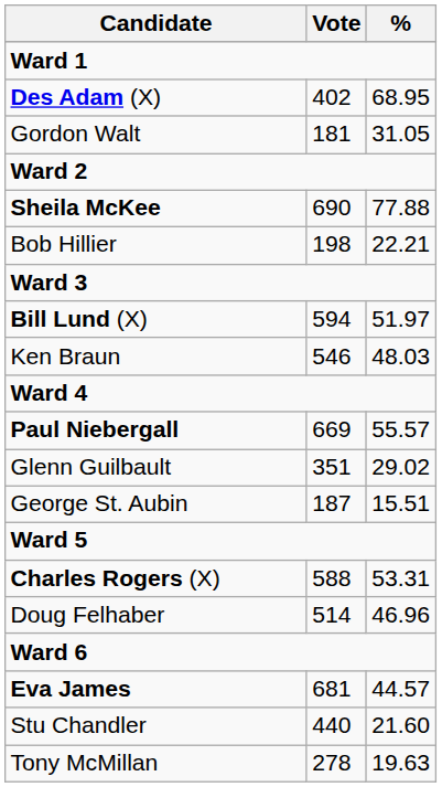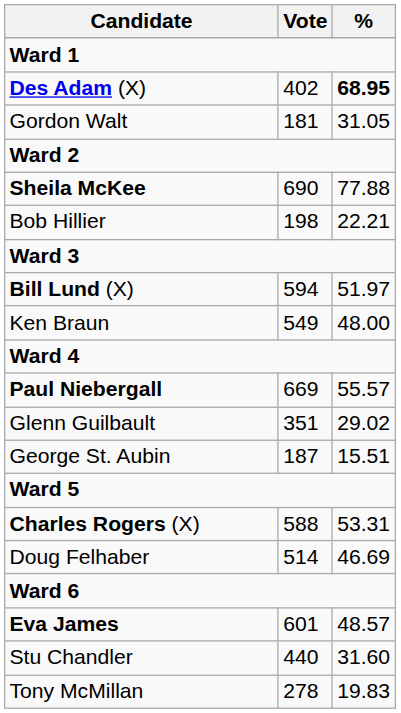 <table class="wikitable">
 <tr>
 <th bgcolor="#DDDDFF" width="200px">Candidate</th>
 <th bgcolor="#DDDDFF">Vote</th>
 <th bgcolor="#DDDDFF">%</th>
 </tr>
 <tr>
 </tr>
 <tr>
 <td colspan="4"><strong>Ward 1 </strong></td>
 </tr>
 <tr>
 <td><strong><a href='#'>Des Adam</a></strong> (X)</td>
 <td>402</td>
-<td>68.95</td>
+<td><strong>68.95</strong></td>
 </tr>
 <tr>
 <td>Gordon Walt</td>
 <td>181</td>
 <td>31.05</td>
 </tr>
 <tr>
 <td colspan="4"><strong>Ward 2</strong></td>
 </tr>
 <tr>
 <td><strong>Sheila McKee</strong></td>
 <td>690</td>
 <td>77.88</td>
 </tr>
 <tr>
 <td>Bob Hillier</td>
 <td>198</td>
 <td>22.21</td>
 </tr>
 <tr>
 <td colspan="4"><strong> Ward 3</strong></td>
 </tr>
 <tr>
 <td><strong>Bill Lund</strong> (X)</td>
 <td>594</td>
 <td>51.97</td>
 </tr>
 <tr>
 <td>Ken Braun</td>
-<td>546</td>
-<td>48.03</td>
+<td>549</td>
+<td>48.00</td>
 </tr>
 <tr>
 <td colspan="4"><strong>Ward 4</strong></td>
 </tr>
 <tr>
 <td><strong>Paul Niebergall</strong></td>
 <td>669</td>
 <td>55.57</td>
 </tr>
 <tr>
 <td>Glenn Guilbault</td>
 <td>351</td>
 <td>29.02</td>
 </tr>
 <tr>
 <td>George St. Aubin</td>
 <td>187</td>
 <td>15.51</td>
 </tr>
 <tr>
 <td colspan="4"><strong>Ward 5 </strong></td>
 </tr>
 <tr>
 <td><strong>Charles Rogers</strong> (X)</td>
 <td>588</td>
 <td>53.31</td>
 </tr>
 <tr>
 <td>Doug Felhaber</td>
 <td>514</td>
-<td>46.96</td>
+<td>46.69</td>
 </tr>
 <tr>
 <td colspan="4"><strong>Ward 6 </strong></td>
 </tr>
 <tr>
 <td><strong>Eva James</strong></td>
-<td>681</td>
-<td>44.57</td>
+<td>601</td>
+<td>48.57</td>
 </tr>
 <tr>
 <td>Stu Chandler</td>
 <td>440</td>
-<td>21.60</td>
+<td>31.60</td>
 </tr>
 <tr>
 <td>Tony McMillan</td>
 <td>278</td>
-<td>19.63</td>
+<td>19.83</td>
 </tr>
 </table>
